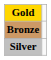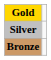 <table class="wikitable" style=" text-align:center">
 <tr>
 <td bgcolor="gold"><strong>Gold</strong></td>
 <td></td>
 </tr>
 <tr>
+<td bgcolor="silver"><strong>Silver</strong></td>
+<td></td>
+</tr>
+<tr>
 <td bgcolor="CC9966"><strong>Bronze</strong></td>
 <td></td>
 </tr>
-<tr>
-<td bgcolor="silver"><strong>Silver</strong></td>
-<td></td>
-</tr>
 </table>
